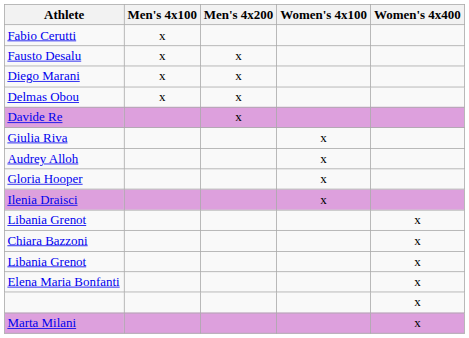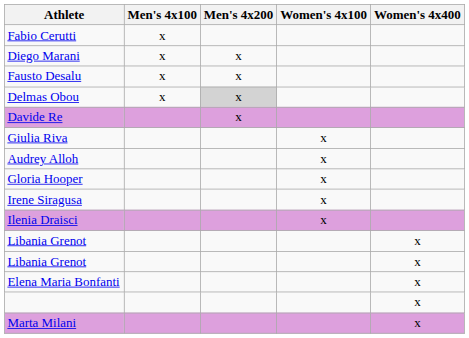 <table class="wikitable" width=45% style="font-size:100%; text-align:center;">
 <tr>
 <th>Athlete</th>
 <th>Men's 4x100</th>
 <th>Men's 4x200</th>
 <th>Women's 4x100</th>
 <th>Women's 4x400</th>
 </tr>
 <tr>
 <td align=left><a href='#'>Fabio Cerutti</a></td>
 <td>x</td>
 <td></td>
 <td></td>
 <td></td>
 </tr>
 <tr>
-<td align=left><a href='#'>Fausto Desalu</a></td>
+<td align=left><a href='#'>Diego Marani</a></td>
 <td>x</td>
 <td>x</td>
 <td></td>
 <td></td>
 </tr>
 <tr>
-<td align=left><a href='#'>Diego Marani</a></td>
+<td align=left><a href='#'>Fausto Desalu</a></td>
 <td>x</td>
 <td>x</td>
 <td></td>
 <td></td>
 </tr>
 <tr>
 <td align=left><a href='#'>Delmas Obou</a></td>
 <td>x</td>
-<td>x</td>
+<td style="background: lightgrey;">x</td>
 <td></td>
 <td></td>
 </tr>
 <tr bgcolor=plum>
 <td align=left><a href='#'>Davide Re</a></td>
 <td></td>
 <td>x</td>
 <td></td>
 <td></td>
 </tr>
 <tr>
 <td align=left><a href='#'>Giulia Riva</a></td>
 <td></td>
 <td></td>
 <td>x</td>
 <td></td>
 </tr>
 <tr>
 <td align=left><a href='#'>Audrey Alloh</a></td>
 <td></td>
 <td></td>
 <td>x</td>
 <td></td>
 </tr>
 <tr>
 <td align=left><a href='#'>Gloria Hooper</a></td>
 <td></td>
 <td></td>
 <td>x</td>
 <td></td>
 </tr>
+<tr>
+<td align=left><a href='#'>Irene Siragusa</a></td>
+<td></td>
+<td></td>
+<td>x</td>
+<td></td>
+</tr>
 <tr bgcolor=plum>
 <td align=left><a href='#'>Ilenia Draisci</a></td>
 <td></td>
 <td></td>
 <td>x</td>
 <td></td>
 </tr>
 <tr>
 <td align=left><a href='#'>Libania Grenot</a></td>
-<td></td>
-<td></td>
-<td></td>
-<td>x</td>
-</tr>
-<tr>
-<td align=left><a href='#'>Chiara Bazzoni</a></td>
 <td></td>
 <td></td>
 <td></td>
 <td>x</td>
 </tr>
 <tr>
 <td align=left><a href='#'>Libania Grenot</a></td>
 <td></td>
 <td></td>
 <td></td>
 <td>x</td>
 </tr>
 <tr>
 <td align=left><a href='#'>Elena Maria Bonfanti</a></td>
 <td></td>
 <td></td>
 <td></td>
 <td>x</td>
 </tr>
 <tr>
 <td align=left></td>
 <td></td>
 <td></td>
 <td></td>
 <td>x</td>
 </tr>
 <tr bgcolor=plum>
 <td align=left><a href='#'>Marta Milani</a></td>
 <td></td>
 <td></td>
 <td></td>
 <td>x</td>
 </tr>
 </table>
